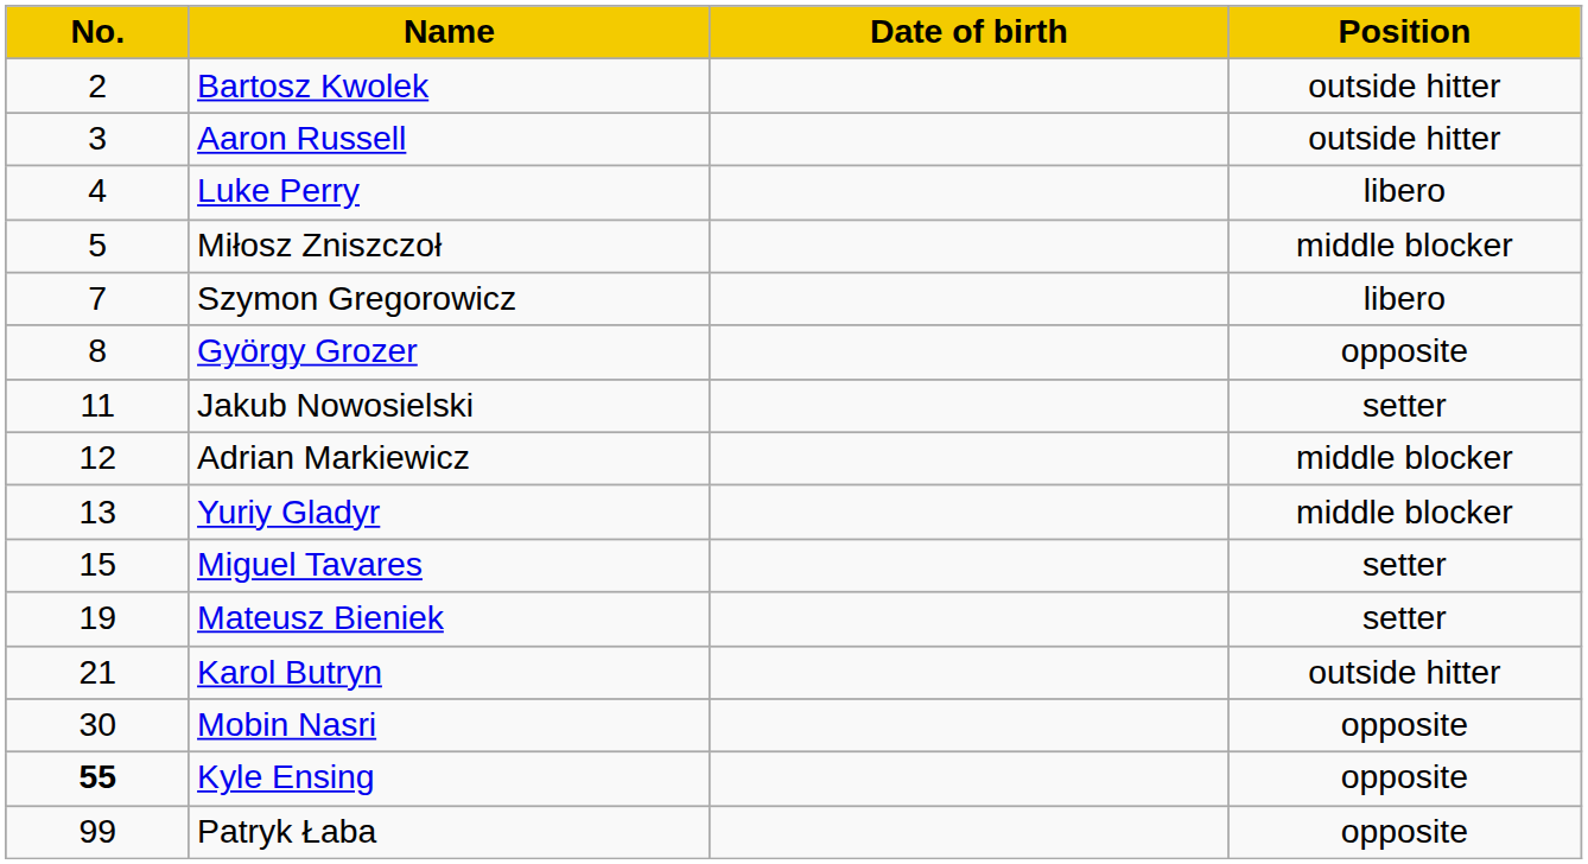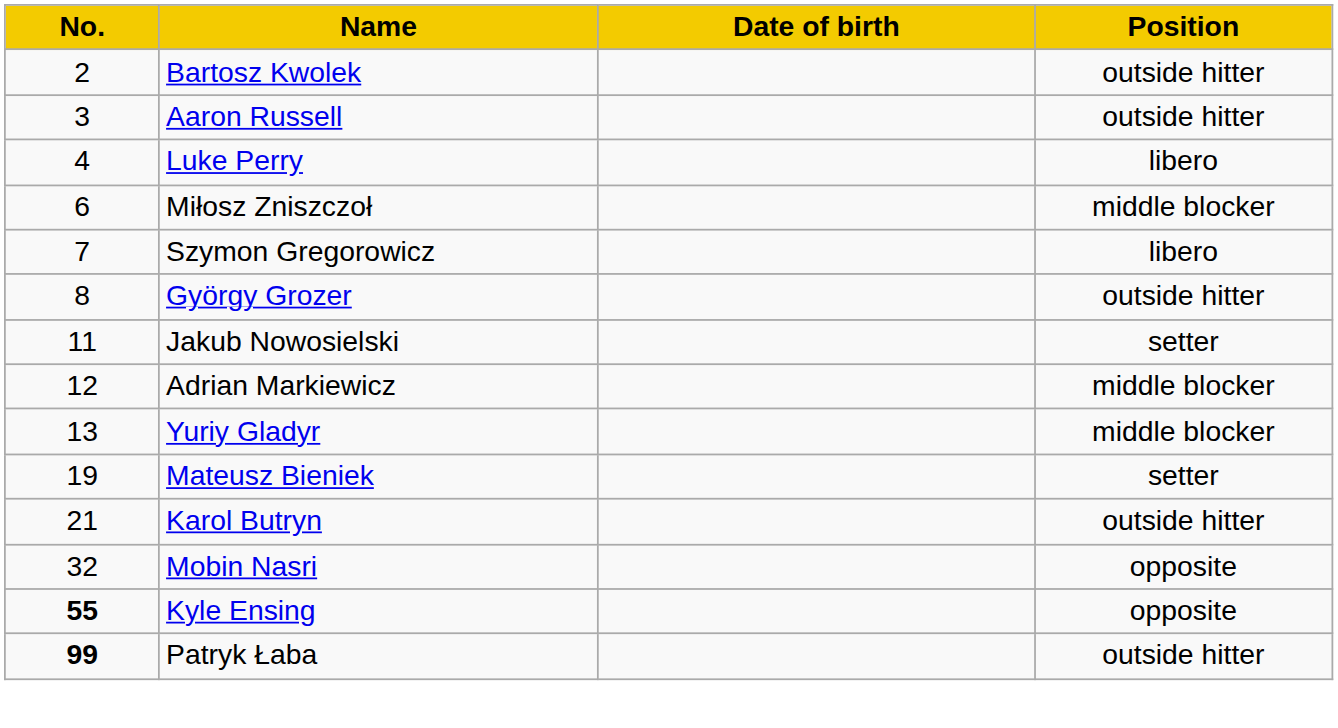 <table class="wikitable sortable" style="font-size:100%; text-align:center">
 <tr>
 <th style="color:#000000; background-color:#F3CB00; width:5em">No.</th>
 <th style="color:#000000; background-color:#F3CB00; width:15em">Name</th>
 <th style="color:#000000; background-color:#F3CB00; width:15em">Date of birth</th>
 <th style="color:#000000; background-color:#F3CB00; width:10em">Position</th>
 </tr>
 <tr>
 <td>2</td>
 <td align=left> <a href='#'>Bartosz Kwolek</a></td>
 <td align=right></td>
 <td>outside hitter</td>
 </tr>
 <tr>
 <td>3</td>
 <td align=left> <a href='#'>Aaron Russell</a></td>
 <td align=right></td>
 <td>outside hitter</td>
 </tr>
 <tr>
 <td>4</td>
 <td align=left> <a href='#'>Luke Perry</a></td>
 <td align=right></td>
 <td>libero</td>
 </tr>
 <tr>
-<td>5</td>
+<td>6</td>
 <td align=left> Miłosz Zniszczoł</td>
 <td align=right></td>
 <td>middle blocker</td>
 </tr>
 <tr>
 <td>7</td>
 <td align=left> Szymon Gregorowicz</td>
 <td align=right></td>
 <td>libero</td>
 </tr>
 <tr>
 <td>8</td>
 <td align=left> <a href='#'>György Grozer</a></td>
 <td align=right></td>
-<td>opposite</td>
+<td>outside hitter</td>
 </tr>
 <tr>
 <td>11</td>
 <td align=left> Jakub Nowosielski</td>
 <td align=right></td>
 <td>setter</td>
 </tr>
 <tr>
 <td>12</td>
 <td align=left> Adrian Markiewicz</td>
 <td align=right></td>
 <td>middle blocker</td>
 </tr>
 <tr>
 <td>13</td>
 <td align=left> <a href='#'>Yuriy Gladyr</a></td>
 <td align=right></td>
 <td>middle blocker</td>
 </tr>
 <tr>
-<td>15</td>
-<td align=left> <a href='#'>Miguel Tavares</a></td>
-<td align=right></td>
-<td>setter</td>
-</tr>
-<tr>
 <td>19</td>
 <td align=left> <a href='#'>Mateusz Bieniek</a></td>
 <td align=right></td>
 <td>setter</td>
 </tr>
 <tr>
 <td>21</td>
 <td align=left> <a href='#'>Karol Butryn</a></td>
 <td align=right></td>
 <td>outside hitter</td>
 </tr>
 <tr>
-<td>30</td>
+<td>32</td>
 <td align=left> <a href='#'>Mobin Nasri</a></td>
 <td align=right></td>
 <td>opposite</td>
 </tr>
 <tr>
 <td><strong>55</strong></td>
 <td align=left> <a href='#'>Kyle Ensing</a></td>
 <td align=right></td>
 <td>opposite</td>
 </tr>
 <tr>
-<td>99</td>
+<td><strong>99</strong></td>
 <td align=left> Patryk Łaba</td>
 <td align=right></td>
-<td>opposite</td>
+<td>outside hitter</td>
 </tr>
 </table>
